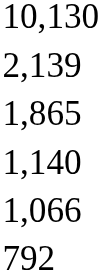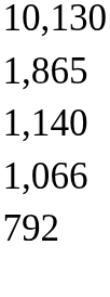 <table>
 <tr>
 <td></td>
 <td>10,130</td>
-</tr>
-<tr>
-<td></td>
-<td>2,139</td>
 </tr>
 <tr>
 <td></td>
 <td>1,865</td>
 </tr>
 <tr>
 <td></td>
 <td>1,140</td>
 </tr>
 <tr>
 <td></td>
 <td>1,066</td>
 </tr>
 <tr>
 <td></td>
 <td>792</td>
 </tr>
 </table>
